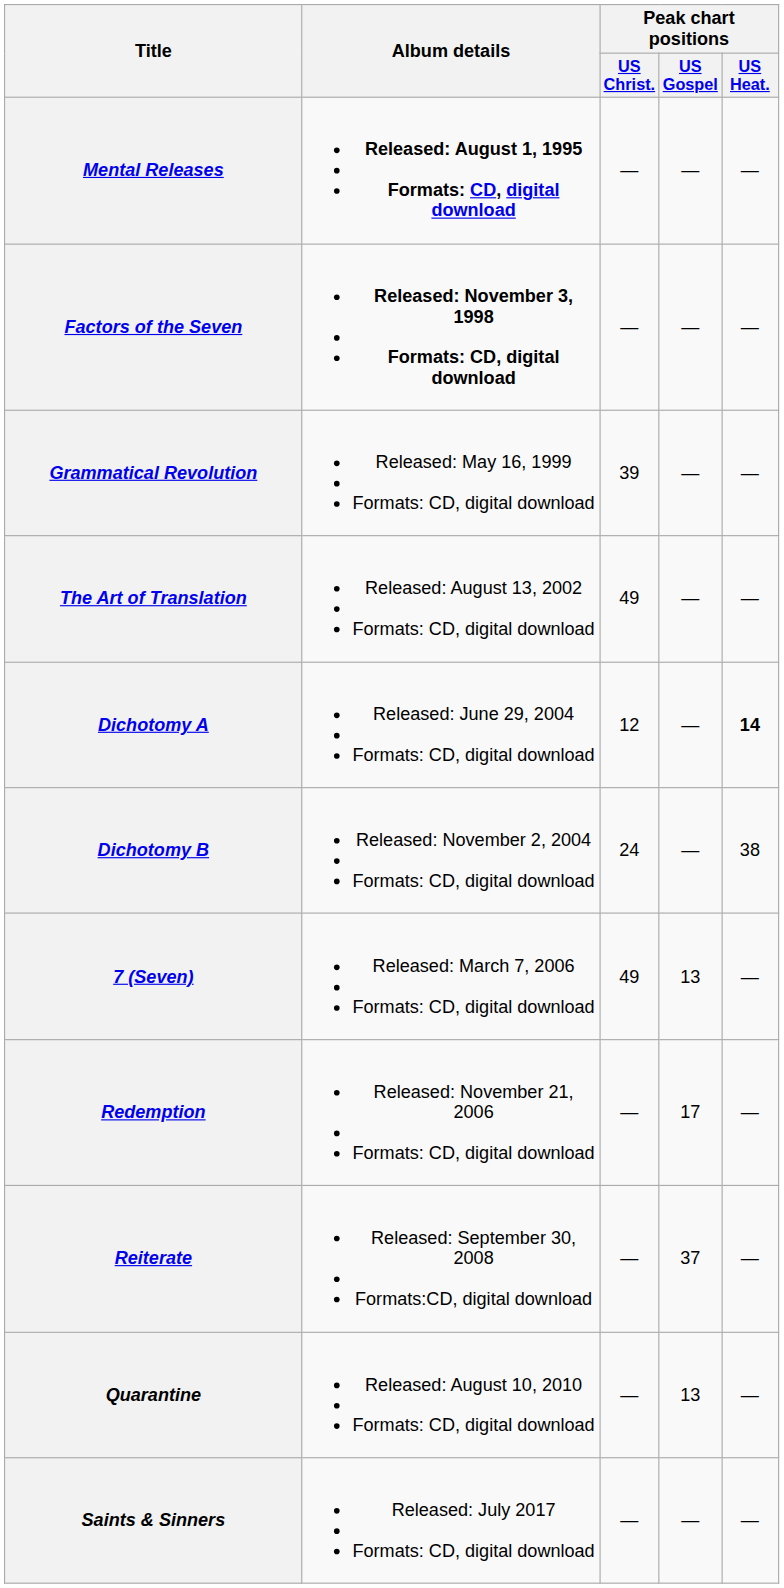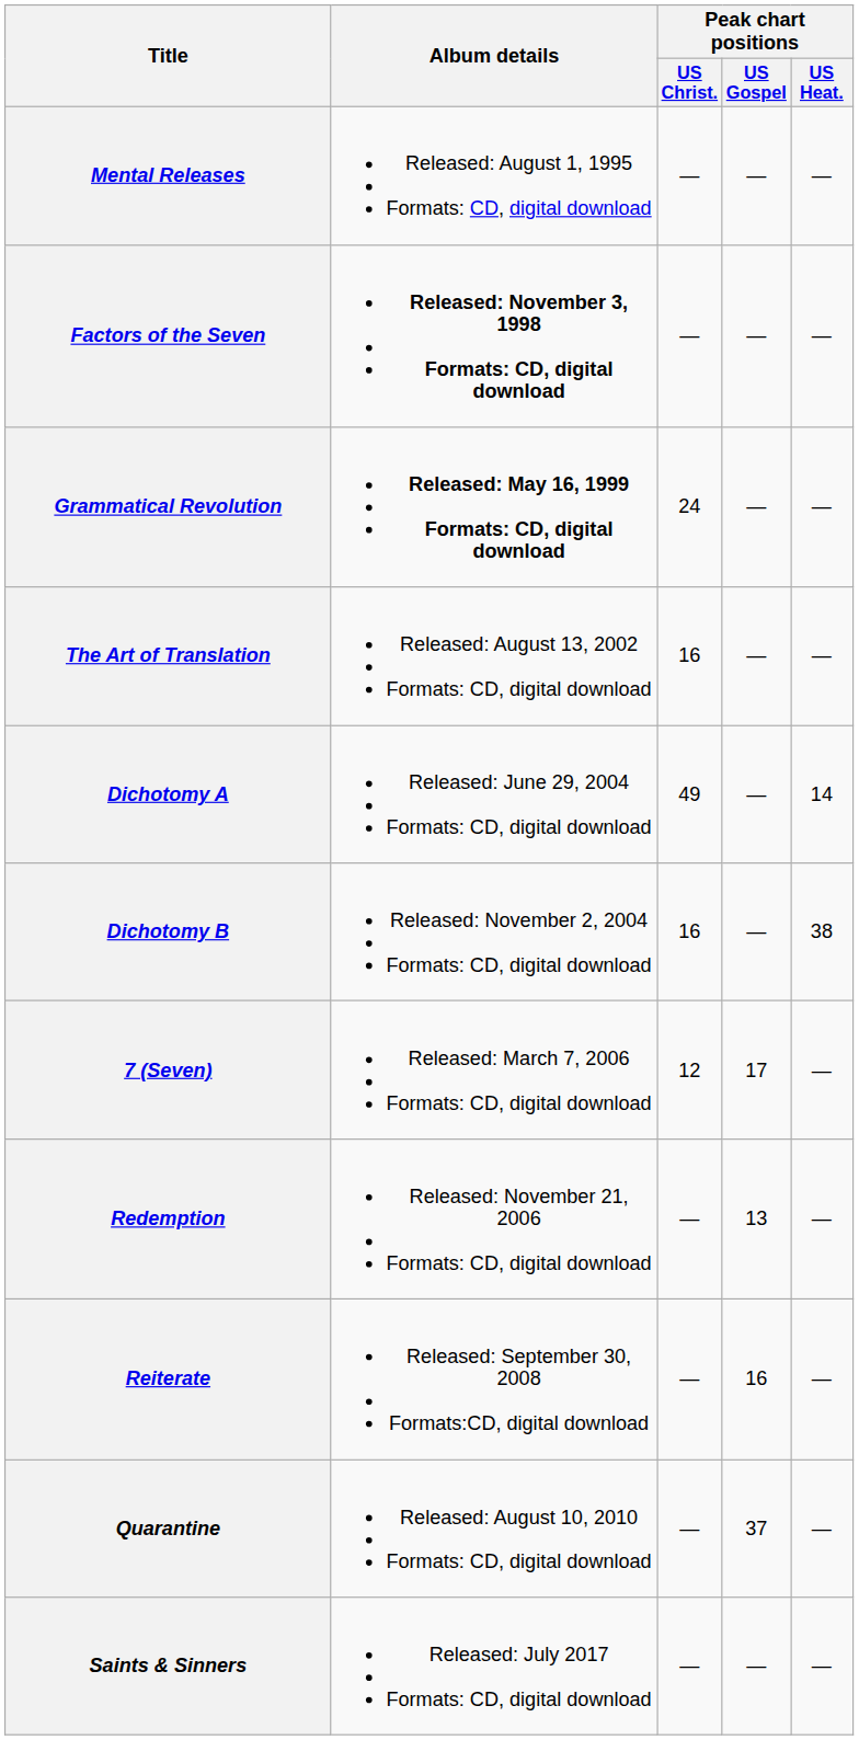 <table class="wikitable plainrowheaders" style="text-align:center;">
 <tr>
 <th scope="col" rowspan="2" style="width:16em;">Title</th>
 <th scope="col" rowspan="2" style="width:16em;">Album details</th>
 <th scope="col" colspan="4">Peak chart positions</th>
 </tr>
 <tr>
 <th style="width:3em; font-size:90%"><a href='#'>US<br>Christ.</a></th>
 <th style="width:3em; font-size:90%"><a href='#'>US<br>Gospel</a></th>
 <th style="width:3em; font-size:90%"><a href='#'>US<br>Heat.</a></th>
 </tr>
 <tr>
 <th scope="row"><em><a href='#'>Mental Releases</a></em></th>
-<td><strong><br><ul><li>Released: August 1, 1995</li><li></li><li>Formats: <a href='#'>CD</a>, <a href='#'>digital download</a></li></ul></strong></td>
+<td><br><ul><li>Released: August 1, 1995</li><li></li><li>Formats: <a href='#'>CD</a>, <a href='#'>digital download</a></li></ul></td>
 <td>—</td>
 <td>—</td>
 <td>—</td>
 </tr>
 <tr>
 <th scope="row"><em><a href='#'>Factors of the Seven</a></em></th>
 <td><strong><br><ul><li>Released: November 3, 1998</li><li></li><li>Formats: CD, digital download</li></ul></strong></td>
 <td>—</td>
 <td>—</td>
 <td>—</td>
 </tr>
 <tr>
 <th scope="row"><em><a href='#'>Grammatical Revolution</a></em></th>
-<td><br><ul><li>Released: May 16, 1999</li><li></li><li>Formats: CD, digital download</li></ul></td>
-<td>39</td>
+<td><strong><br><ul><li>Released: May 16, 1999</li><li></li><li>Formats: CD, digital download</li></ul></strong></td>
+<td>24</td>
 <td>—</td>
 <td>—</td>
 </tr>
 <tr>
 <th scope="row"><em><a href='#'>The Art of Translation</a></em></th>
 <td><br><ul><li>Released: August 13, 2002</li><li></li><li>Formats: CD, digital download</li></ul></td>
-<td>49</td>
+<td>16</td>
 <td>—</td>
 <td>—</td>
 </tr>
 <tr>
 <th scope="row"><em><a href='#'>Dichotomy A</a></em></th>
 <td><br><ul><li>Released: June 29, 2004</li><li></li><li>Formats: CD, digital download</li></ul></td>
-<td>12</td>
+<td>49</td>
 <td>—</td>
-<td><strong>14</strong></td>
+<td>14</td>
 </tr>
 <tr>
 <th scope="row"><em><a href='#'>Dichotomy B</a></em></th>
 <td><br><ul><li>Released: November 2, 2004</li><li></li><li>Formats: CD, digital download</li></ul></td>
-<td>24</td>
+<td>16</td>
 <td>—</td>
 <td>38</td>
 </tr>
 <tr>
 <th scope="row"><em><a href='#'>7 (Seven)</a></em></th>
 <td><br><ul><li>Released: March 7, 2006</li><li></li><li>Formats: CD, digital download</li></ul></td>
-<td>49</td>
-<td>13</td>
+<td>12</td>
+<td>17</td>
 <td>—</td>
 </tr>
 <tr>
 <th scope="row"><em><a href='#'>Redemption</a></em></th>
 <td><br><ul><li>Released: November 21, 2006</li><li></li><li>Formats: CD, digital download</li></ul></td>
 <td>—</td>
-<td>17</td>
+<td>13</td>
 <td>—</td>
 </tr>
 <tr>
 <th scope="row"><em><a href='#'>Reiterate</a></em></th>
 <td><br><ul><li>Released: September 30, 2008</li><li></li><li>Formats:CD, digital download</li></ul></td>
 <td>—</td>
-<td>37</td>
+<td>16</td>
 <td>—</td>
 </tr>
 <tr>
 <th scope="row"><em>Quarantine</em></th>
 <td><br><ul><li>Released: August 10, 2010</li><li></li><li>Formats: CD, digital download</li></ul></td>
 <td>—</td>
-<td>13</td>
+<td>37</td>
 <td>—</td>
 </tr>
 <tr>
 <th scope="row"><em>Saints & Sinners</em></th>
 <td><br><ul><li>Released: July 2017</li><li></li><li>Formats: CD, digital download</li></ul></td>
 <td>—</td>
 <td>—</td>
 <td>—</td>
 </tr>
 </table>
